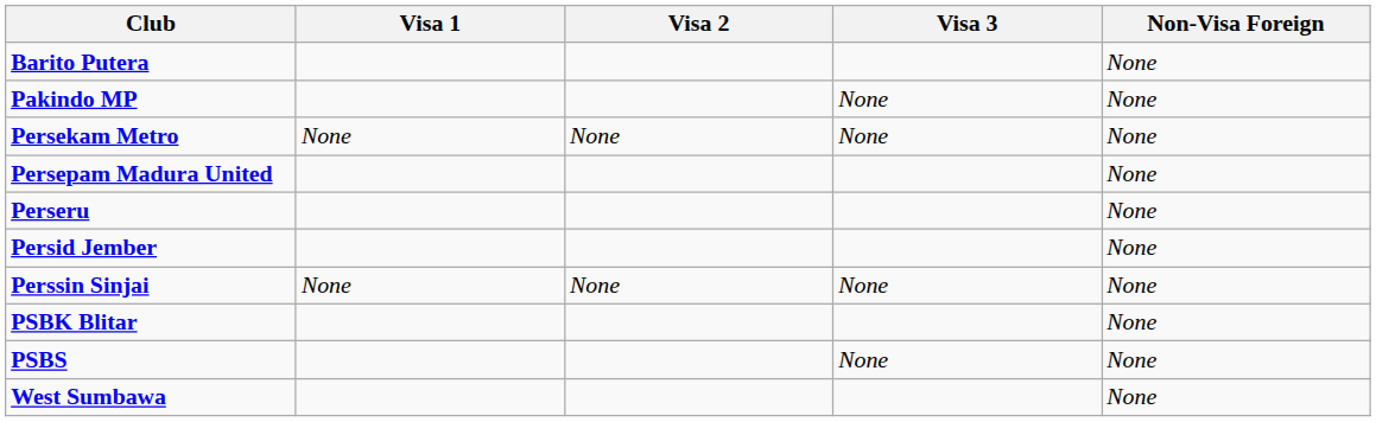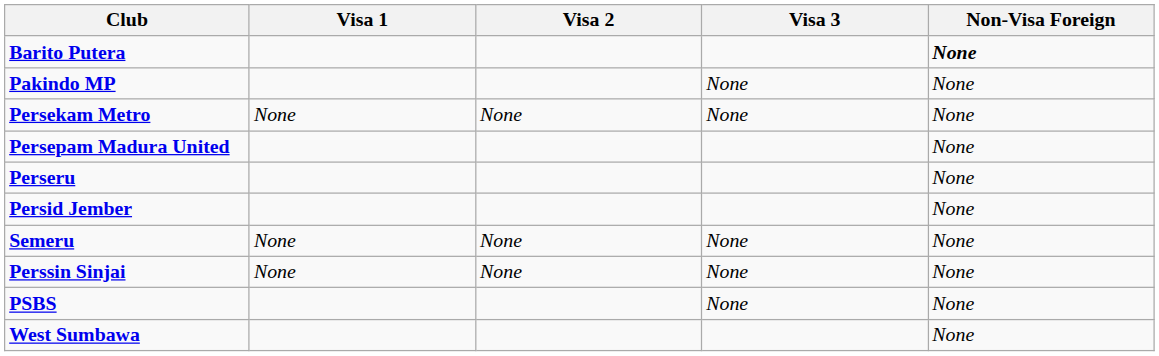 <table class="wikitable" border="1">
 <tr>
 <th width="190">Club</th>
 <th width="175">Visa 1</th>
 <th width="175">Visa 2</th>
 <th width="175">Visa 3</th>
 <th width="175">Non-Visa Foreign</th>
 </tr>
 <tr style="vertical-align:top;">
 <td><strong><a href='#'>Barito Putera</a></strong></td>
 <td> </td>
 <td> </td>
 <td> </td>
-<td><em>None</em></td>
+<td><strong><em>None</em></strong></td>
 </tr>
 <tr style="vertical-align:top;">
 <td><strong><a href='#'>Pakindo MP</a></strong></td>
 <td> </td>
 <td> </td>
 <td><em>None</em></td>
 <td><em>None</em></td>
 </tr>
 <tr style="vertical-align:top;">
 <td><strong><a href='#'>Persekam Metro</a></strong></td>
 <td><em>None</em></td>
 <td><em>None</em></td>
 <td><em>None</em></td>
 <td><em>None</em></td>
 </tr>
 <tr style="vertical-align:top;">
 <td><strong><a href='#'>Persepam Madura United</a></strong></td>
 <td> </td>
 <td> </td>
 <td> </td>
 <td><em>None</em></td>
 </tr>
 <tr style="vertical-align:top;">
 <td><strong><a href='#'>Perseru</a></strong></td>
 <td> </td>
 <td> </td>
 <td> </td>
 <td><em>None</em></td>
 </tr>
 <tr style="vertical-align:top;">
 <td><strong><a href='#'>Persid Jember</a></strong></td>
 <td> </td>
 <td> </td>
 <td> </td>
 <td><em>None</em></td>
 </tr>
 <tr style="vertical-align:top;">
-<td><strong><a href='#'>Perssin Sinjai</a></strong></td>
+<td><strong><a href='#'>Semeru</a></strong></td>
 <td><em>None</em></td>
 <td><em>None</em></td>
 <td><em>None</em></td>
 <td><em>None</em></td>
 </tr>
 <tr style="vertical-align:top;">
-<td><strong><a href='#'>PSBK Blitar</a></strong></td>
-<td> </td>
-<td> </td>
-<td> </td>
+<td><strong><a href='#'>Perssin Sinjai</a></strong></td>
+<td><em>None</em></td>
+<td><em>None</em></td>
+<td><em>None</em></td>
 <td><em>None</em></td>
 </tr>
 <tr style="vertical-align:top;">
 <td><strong><a href='#'>PSBS</a></strong></td>
 <td> </td>
 <td> </td>
 <td><em>None</em></td>
 <td><em>None</em></td>
 </tr>
 <tr style="vertical-align:top;">
 <td><strong><a href='#'>West Sumbawa</a></strong></td>
 <td> </td>
 <td> </td>
 <td> </td>
 <td><em>None</em></td>
 </tr>
 </table>
